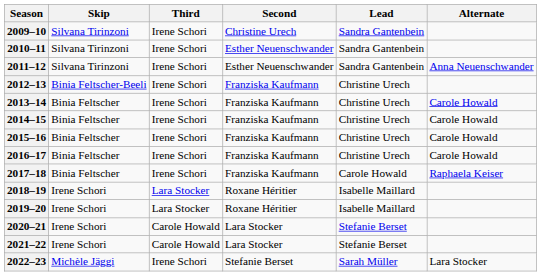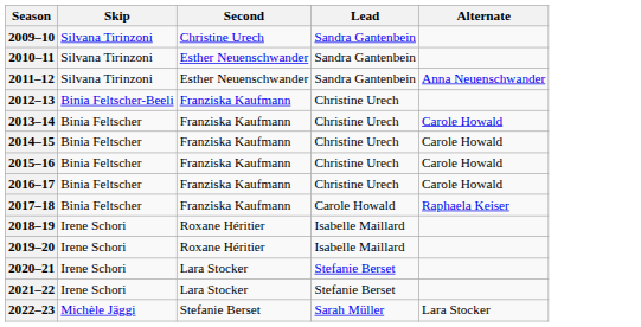 <table class="wikitable">
 <tr>
 <th scope="col">Season</th>
 <th scope="col">Skip</th>
-<th scope="col">Third</th>
 <th scope="col">Second</th>
 <th scope="col">Lead</th>
 <th scope="col">Alternate</th>
 </tr>
 <tr>
 <th scope="row">2009–10</th>
 <td><a href='#'>Silvana Tirinzoni</a></td>
-<td>Irene Schori</td>
 <td><a href='#'>Christine Urech</a></td>
 <td><a href='#'>Sandra Gantenbein</a></td>
 <td></td>
 </tr>
 <tr>
 <th scope="row">2010–11</th>
 <td>Silvana Tirinzoni</td>
-<td>Irene Schori</td>
 <td><a href='#'>Esther Neuenschwander</a></td>
 <td>Sandra Gantenbein</td>
 <td></td>
 </tr>
 <tr>
 <th scope="row">2011–12</th>
 <td>Silvana Tirinzoni</td>
-<td>Irene Schori</td>
 <td>Esther Neuenschwander</td>
 <td>Sandra Gantenbein</td>
 <td><a href='#'>Anna Neuenschwander</a></td>
 </tr>
 <tr>
 <th scope="row">2012–13</th>
 <td><a href='#'>Binia Feltscher-Beeli</a></td>
-<td>Irene Schori</td>
 <td><a href='#'>Franziska Kaufmann</a></td>
 <td>Christine Urech</td>
 <td></td>
 </tr>
 <tr>
 <th scope="row">2013–14</th>
 <td>Binia Feltscher</td>
-<td>Irene Schori</td>
 <td>Franziska Kaufmann</td>
 <td>Christine Urech</td>
 <td><a href='#'>Carole Howald</a></td>
 </tr>
 <tr>
 <th scope="row">2014–15</th>
 <td>Binia Feltscher</td>
-<td>Irene Schori</td>
 <td>Franziska Kaufmann</td>
 <td>Christine Urech</td>
 <td>Carole Howald</td>
 </tr>
 <tr>
 <th scope="row">2015–16</th>
 <td>Binia Feltscher</td>
-<td>Irene Schori</td>
 <td>Franziska Kaufmann</td>
 <td>Christine Urech</td>
 <td>Carole Howald</td>
 </tr>
 <tr>
 <th scope="row">2016–17</th>
 <td>Binia Feltscher</td>
-<td>Irene Schori</td>
 <td>Franziska Kaufmann</td>
 <td>Christine Urech</td>
 <td>Carole Howald</td>
 </tr>
 <tr>
 <th scope="row">2017–18</th>
 <td>Binia Feltscher</td>
-<td>Irene Schori</td>
 <td>Franziska Kaufmann</td>
 <td>Carole Howald</td>
 <td><a href='#'>Raphaela Keiser</a></td>
 </tr>
 <tr>
 <th scope="row">2018–19</th>
 <td>Irene Schori</td>
-<td><a href='#'>Lara Stocker</a></td>
 <td>Roxane Héritier</td>
 <td>Isabelle Maillard</td>
 <td></td>
 </tr>
 <tr>
 <th scope="row">2019–20</th>
 <td>Irene Schori</td>
-<td>Lara Stocker</td>
 <td>Roxane Héritier</td>
 <td>Isabelle Maillard</td>
 <td></td>
 </tr>
 <tr>
 <th scope="row">2020–21</th>
 <td>Irene Schori</td>
-<td>Carole Howald</td>
 <td>Lara Stocker</td>
 <td><a href='#'>Stefanie Berset</a></td>
 <td></td>
 </tr>
 <tr>
 <th scope="row">2021–22</th>
 <td>Irene Schori</td>
-<td>Carole Howald</td>
 <td>Lara Stocker</td>
 <td>Stefanie Berset</td>
 <td></td>
 </tr>
 <tr>
 <th scope="row">2022–23</th>
 <td><a href='#'>Michèle Jäggi</a></td>
-<td>Irene Schori</td>
 <td>Stefanie Berset</td>
 <td><a href='#'>Sarah Müller</a></td>
 <td>Lara Stocker</td>
 </tr>
 </table>
